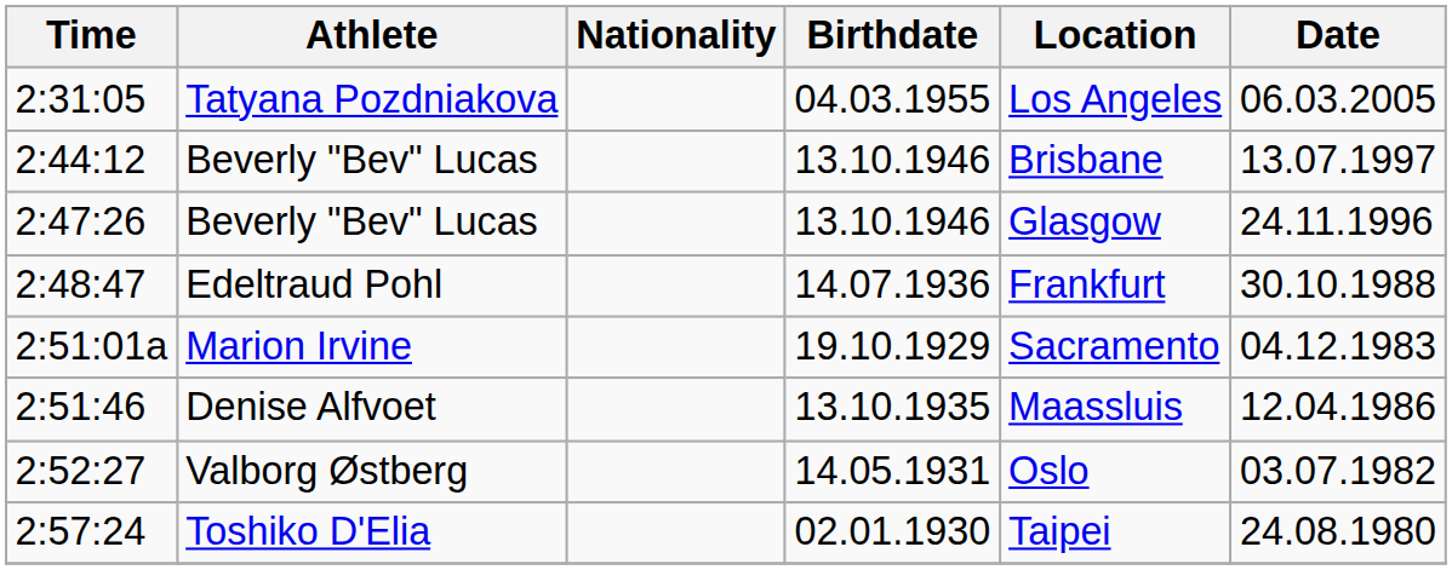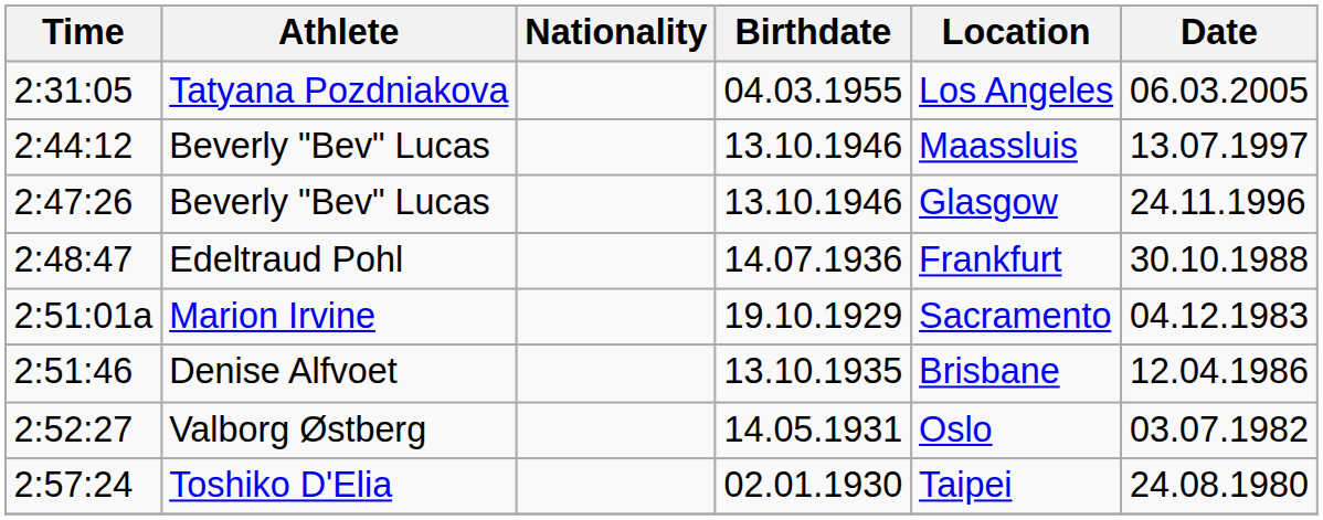 <table class="wikitable">
 <tr>
 <th>Time</th>
 <th>Athlete</th>
 <th>Nationality</th>
 <th>Birthdate</th>
 <th>Location</th>
 <th>Date</th>
 </tr>
 <tr>
 <td>2:31:05</td>
 <td><a href='#'>Tatyana Pozdniakova</a></td>
 <td></td>
 <td>04.03.1955</td>
 <td><a href='#'>Los Angeles</a></td>
 <td>06.03.2005</td>
 </tr>
 <tr>
 <td>2:44:12</td>
 <td>Beverly "Bev" Lucas</td>
 <td></td>
 <td>13.10.1946</td>
-<td><a href='#'>Brisbane</a></td>
+<td><a href='#'>Maassluis</a></td>
 <td>13.07.1997</td>
 </tr>
 <tr>
 <td>2:47:26</td>
 <td>Beverly "Bev" Lucas</td>
 <td></td>
 <td>13.10.1946</td>
 <td><a href='#'>Glasgow</a></td>
 <td>24.11.1996</td>
 </tr>
 <tr>
 <td>2:48:47</td>
 <td>Edeltraud Pohl</td>
 <td></td>
 <td>14.07.1936</td>
 <td><a href='#'>Frankfurt</a></td>
 <td>30.10.1988</td>
 </tr>
 <tr>
 <td>2:51:01a</td>
 <td><a href='#'>Marion Irvine</a></td>
 <td></td>
 <td>19.10.1929</td>
 <td><a href='#'>Sacramento</a></td>
 <td>04.12.1983</td>
 </tr>
 <tr>
 <td>2:51:46</td>
 <td>Denise Alfvoet</td>
 <td></td>
 <td>13.10.1935</td>
-<td><a href='#'>Maassluis</a></td>
+<td><a href='#'>Brisbane</a></td>
 <td>12.04.1986</td>
 </tr>
 <tr>
 <td>2:52:27</td>
 <td>Valborg Østberg</td>
 <td></td>
 <td>14.05.1931</td>
 <td><a href='#'>Oslo</a></td>
 <td>03.07.1982</td>
 </tr>
 <tr>
 <td>2:57:24</td>
 <td><a href='#'>Toshiko D'Elia</a></td>
 <td></td>
 <td>02.01.1930</td>
 <td><a href='#'>Taipei</a></td>
 <td>24.08.1980</td>
 </tr>
 <tr>
 </tr>
 </table>
